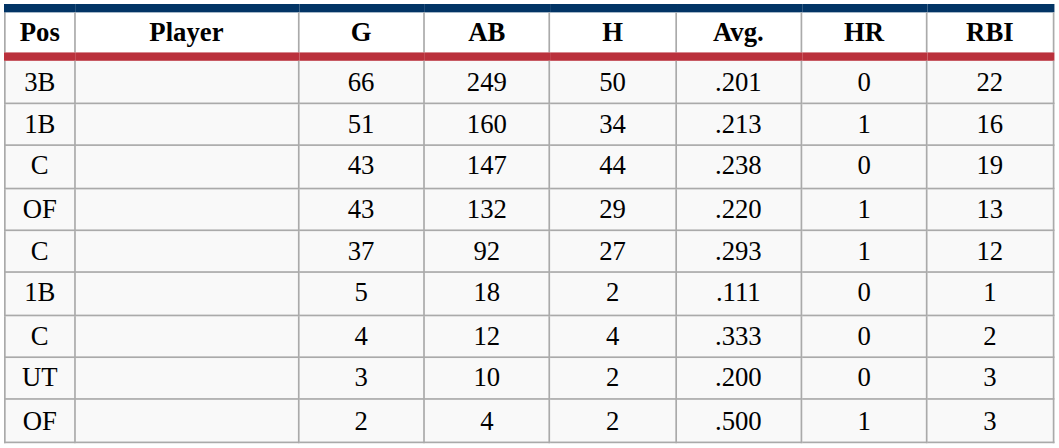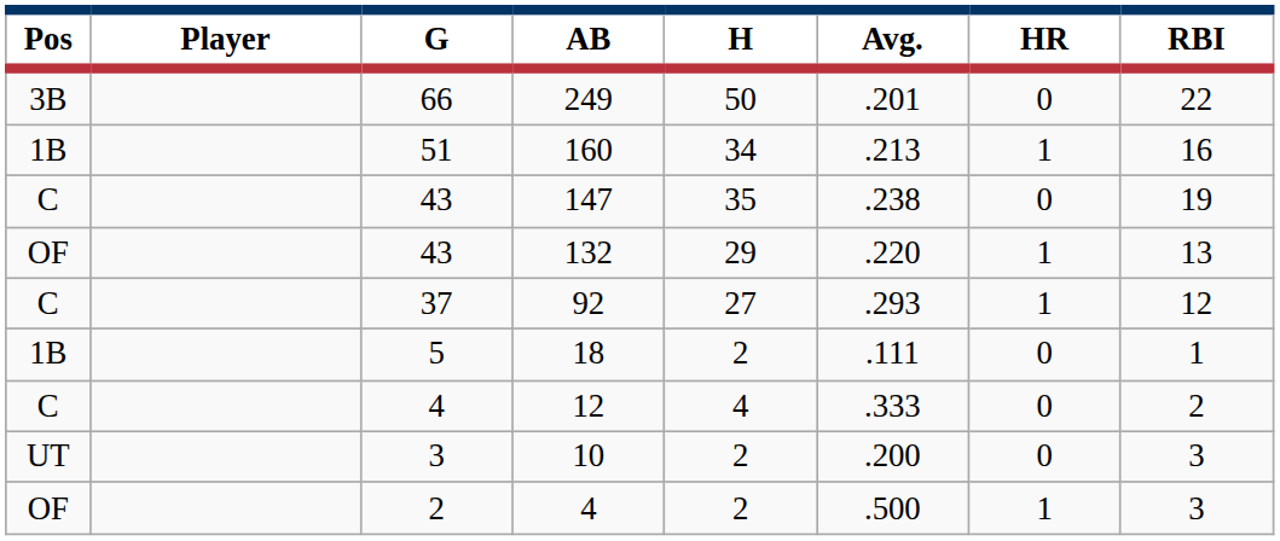 <table class="wikitable sortable">
 <tr>
 <th style="background:#FFFFFF; border-top:#023465 5px solid; border-bottom:#ba313c 5px solid;" width="5%">Pos</th>
 <th style="background:#FFFFFF; border-top:#023465 5px solid; border-bottom:#ba313c 5px solid;" width="16%">Player</th>
 <th style="background:#FFFFFF; border-top:#023465 5px solid; border-bottom:#ba313c 5px solid;" width="9%">G</th>
 <th style="background:#FFFFFF; border-top:#023465 5px solid; border-bottom:#ba313c 5px solid;" width="9%">AB</th>
 <th style="background:#FFFFFF; border-top:#023465 5px solid; border-bottom:#ba313c 5px solid;" width="9%">H</th>
 <th style="background:#FFFFFF; border-top:#023465 5px solid; border-bottom:#ba313c 5px solid;" width="9%">Avg.</th>
 <th style="background:#FFFFFF; border-top:#023465 5px solid; border-bottom:#ba313c 5px solid;" width="9%">HR</th>
 <th style="background:#FFFFFF; border-top:#023465 5px solid; border-bottom:#ba313c 5px solid;" width="9%">RBI</th>
 </tr>
 <tr align="center">
 <td>3B</td>
 <td></td>
 <td>66</td>
 <td>249</td>
 <td>50</td>
 <td>.201</td>
 <td>0</td>
 <td>22</td>
 </tr>
 <tr align="center">
 <td>1B</td>
 <td></td>
 <td>51</td>
 <td>160</td>
 <td>34</td>
 <td>.213</td>
 <td>1</td>
 <td>16</td>
 </tr>
 <tr align="center">
 <td>C</td>
 <td></td>
 <td>43</td>
 <td>147</td>
-<td>44</td>
+<td>35</td>
 <td>.238</td>
 <td>0</td>
 <td>19</td>
 </tr>
 <tr align="center">
 <td>OF</td>
 <td></td>
 <td>43</td>
 <td>132</td>
 <td>29</td>
 <td>.220</td>
 <td>1</td>
 <td>13</td>
 </tr>
 <tr align="center">
 <td>C</td>
 <td></td>
 <td>37</td>
 <td>92</td>
 <td>27</td>
 <td>.293</td>
 <td>1</td>
 <td>12</td>
 </tr>
 <tr align="center">
 <td>1B</td>
 <td></td>
 <td>5</td>
 <td>18</td>
 <td>2</td>
 <td>.111</td>
 <td>0</td>
 <td>1</td>
 </tr>
 <tr align="center">
 <td>C</td>
 <td></td>
 <td>4</td>
 <td>12</td>
 <td>4</td>
 <td>.333</td>
 <td>0</td>
 <td>2</td>
 </tr>
 <tr align="center">
 <td>UT</td>
 <td></td>
 <td>3</td>
 <td>10</td>
 <td>2</td>
 <td>.200</td>
 <td>0</td>
 <td>3</td>
 </tr>
 <tr align="center">
 <td>OF</td>
 <td></td>
 <td>2</td>
 <td>4</td>
 <td>2</td>
 <td>.500</td>
 <td>1</td>
 <td>3</td>
 </tr>
 </table>
